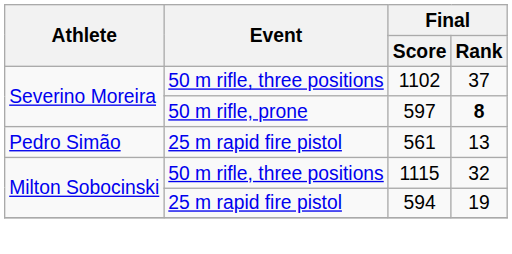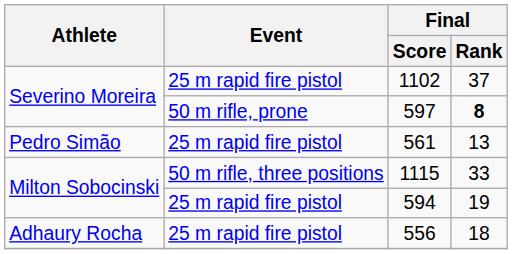 <table class="wikitable" style="font-size:90%">
 <tr>
 <th rowspan="2">Athlete</th>
 <th rowspan="2">Event</th>
 <th colspan="2">Final</th>
 </tr>
 <tr>
 <th>Score</th>
 <th>Rank</th>
 </tr>
 <tr>
 <td rowspan=2><a href='#'>Severino Moreira</a></td>
-<td rowspan=1><a href='#'>50 m rifle, three positions</a></td>
+<td rowspan=1><a href='#'>25 m rapid fire pistol</a></td>
 <td align="center">1102</td>
 <td align="center">37</td>
 </tr>
 <tr>
 <td rowspan=1><a href='#'>50 m rifle, prone</a></td>
 <td align="center">597</td>
 <td align="center"><strong>8</strong></td>
 </tr>
 <tr>
 <td rowspan=1><a href='#'>Pedro Simão</a></td>
 <td rowspan=1><a href='#'>25 m rapid fire pistol</a></td>
 <td align="center">561</td>
 <td align="center">13</td>
 </tr>
 <tr>
 <td rowspan=2><a href='#'>Milton Sobocinski</a></td>
 <td rowspan=1><a href='#'>50 m rifle, three positions</a></td>
 <td align="center">1115</td>
-<td align="center">32</td>
+<td align="center">33</td>
 </tr>
 <tr>
 <td rowspan=1><a href='#'>25 m rapid fire pistol</a></td>
 <td align="center">594</td>
 <td align="center">19</td>
 </tr>
 <tr>
+<td rowspan=1><a href='#'>Adhaury Rocha</a></td>
+<td rowspan=1><a href='#'>25 m rapid fire pistol</a></td>
+<td align="center">556</td>
+<td align="center">18</td>
+</tr>
+<tr>
 </tr>
 </table>
